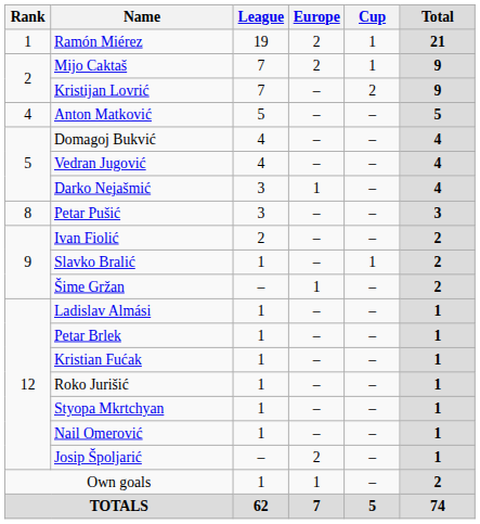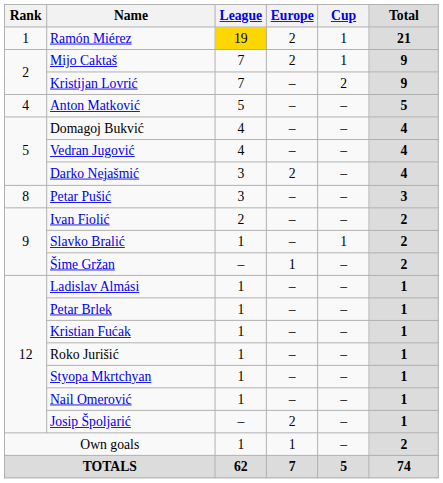 <table class="wikitable" style="font-size: 95%; text-align: center;">
 <tr>
 <th width=40>Rank</th>
 <th width=180>Name</th>
 <th width=50><a href='#'>League</a></th>
 <th width=50><a href='#'>Europe</a></th>
 <th width=50><a href='#'>Cup</a></th>
 <th width=70 style="background: #DCDCDC">Total</th>
 </tr>
 <tr>
 <td>1</td>
 <td style="text-align:left;"> <a href='#'>Ramón Miérez</a></td>
-<td>19</td>
+<td style="background: gold;">19</td>
 <td>2</td>
 <td>1</td>
 <th style="background: #DCDCDC">21</th>
 </tr>
 <tr>
 <td rowspan=2>2</td>
 <td style="text-align:left;"> <a href='#'>Mijo Caktaš</a></td>
 <td>7</td>
 <td>2</td>
 <td>1</td>
 <th style="background: #DCDCDC">9</th>
 </tr>
 <tr>
 <td style="text-align:left;"> <a href='#'>Kristijan Lovrić</a></td>
 <td>7</td>
 <td>–</td>
 <td>2</td>
 <th style="background: #DCDCDC">9</th>
 </tr>
 <tr>
 <td>4</td>
 <td style="text-align:left;"> <a href='#'>Anton Matković</a></td>
 <td>5</td>
 <td>–</td>
 <td>–</td>
 <th style="background: #DCDCDC">5</th>
 </tr>
 <tr>
 <td rowspan=3>5</td>
 <td style="text-align:left;"> Domagoj Bukvić</td>
 <td>4</td>
 <td>–</td>
 <td>–</td>
 <th style="background: #DCDCDC">4</th>
 </tr>
 <tr>
 <td style="text-align:left;"> <a href='#'>Vedran Jugović</a></td>
 <td>4</td>
 <td>–</td>
 <td>–</td>
 <th style="background: #DCDCDC">4</th>
 </tr>
 <tr>
 <td style="text-align:left;"> <a href='#'>Darko Nejašmić</a></td>
 <td>3</td>
-<td>1</td>
+<td>2</td>
 <td>–</td>
 <th style="background: #DCDCDC">4</th>
 </tr>
 <tr>
 <td>8</td>
 <td style="text-align:left;"> <a href='#'>Petar Pušić</a></td>
 <td>3</td>
 <td>–</td>
 <td>–</td>
 <th style="background: #DCDCDC">3</th>
 </tr>
 <tr>
 <td rowspan=3>9</td>
 <td style="text-align:left;"> <a href='#'>Ivan Fiolić</a></td>
 <td>2</td>
 <td>–</td>
 <td>–</td>
 <th style="background: #DCDCDC">2</th>
 </tr>
 <tr>
 <td style="text-align:left;"> <a href='#'>Slavko Bralić</a></td>
 <td>1</td>
 <td>–</td>
 <td>1</td>
 <th style="background: #DCDCDC">2</th>
 </tr>
 <tr>
 <td style="text-align:left;"> <a href='#'>Šime Gržan</a></td>
 <td>–</td>
 <td>1</td>
 <td>–</td>
 <th style="background: #DCDCDC">2</th>
 </tr>
 <tr>
 <td rowspan=7>12</td>
 <td style="text-align:left;"> <a href='#'>Ladislav Almási</a></td>
 <td>1</td>
 <td>–</td>
 <td>–</td>
 <th style="background: #DCDCDC">1</th>
 </tr>
 <tr>
 <td style="text-align:left;"> <a href='#'>Petar Brlek</a></td>
 <td>1</td>
 <td>–</td>
 <td>–</td>
 <th style="background: #DCDCDC">1</th>
 </tr>
 <tr>
 <td style="text-align:left;"> <a href='#'>Kristian Fućak</a></td>
 <td>1</td>
 <td>–</td>
 <td>–</td>
 <th style="background: #DCDCDC">1</th>
 </tr>
 <tr>
 <td style="text-align:left;"> Roko Jurišić</td>
 <td>1</td>
 <td>–</td>
 <td>–</td>
 <th style="background: #DCDCDC">1</th>
 </tr>
 <tr>
 <td style="text-align:left;"> <a href='#'>Styopa Mkrtchyan</a></td>
 <td>1</td>
 <td>–</td>
 <td>–</td>
 <th style="background: #DCDCDC">1</th>
 </tr>
 <tr>
 <td style="text-align:left;"> <a href='#'>Nail Omerović</a></td>
 <td>1</td>
 <td>–</td>
 <td>–</td>
 <th style="background: #DCDCDC">1</th>
 </tr>
 <tr>
 <td style="text-align:left;"> <a href='#'>Josip Špoljarić</a></td>
 <td>–</td>
 <td>2</td>
 <td>–</td>
 <th style="background: #DCDCDC">1</th>
 </tr>
 <tr>
 <td colspan=2 style="text-align:center;">Own goals</td>
 <td>1</td>
 <td>1</td>
 <td>–</td>
 <th style="background: #DCDCDC">2</th>
 </tr>
 <tr>
 <th colspan="2" align="center" style="background: #DCDCDC">TOTALS</th>
 <th style="background: #DCDCDC">62</th>
 <th style="background: #DCDCDC">7</th>
 <th style="background: #DCDCDC">5</th>
 <th style="background: #DCDCDC">74</th>
 </tr>
 </table>
